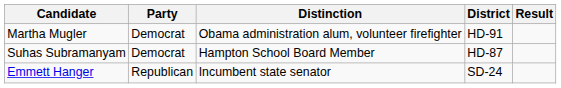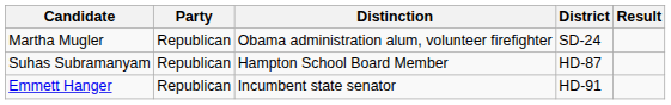 <table class="wikitable">
 <tr>
 <th>Candidate</th>
 <th>Party</th>
 <th>Distinction</th>
 <th>District</th>
 <th>Result</th>
 </tr>
 <tr>
 <td>Martha Mugler</td>
-<td>Democrat</td>
+<td>Republican</td>
 <td>Obama administration alum, volunteer firefighter</td>
-<td>HD-91</td>
+<td>SD-24</td>
 <td></td>
 </tr>
 <tr>
 <td>Suhas Subramanyam</td>
-<td>Democrat</td>
+<td>Republican</td>
 <td>Hampton School Board Member</td>
 <td>HD-87</td>
 <td></td>
 </tr>
 <tr>
 <td><a href='#'>Emmett Hanger</a></td>
 <td>Republican</td>
 <td>Incumbent state senator</td>
-<td>SD-24</td>
+<td>HD-91</td>
 <td></td>
 </tr>
 </table>
